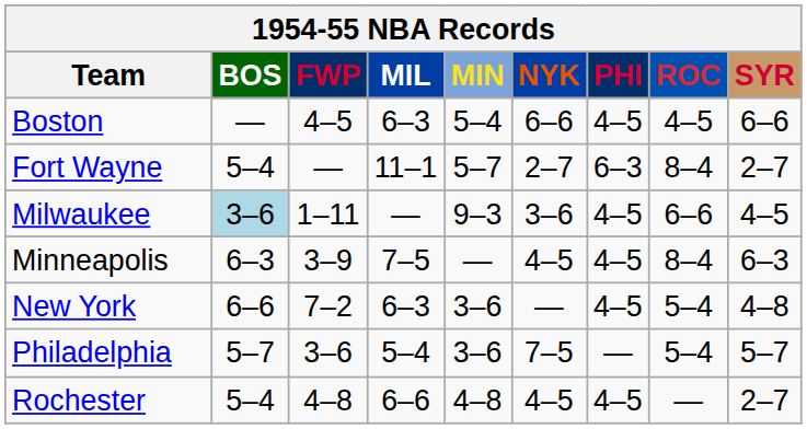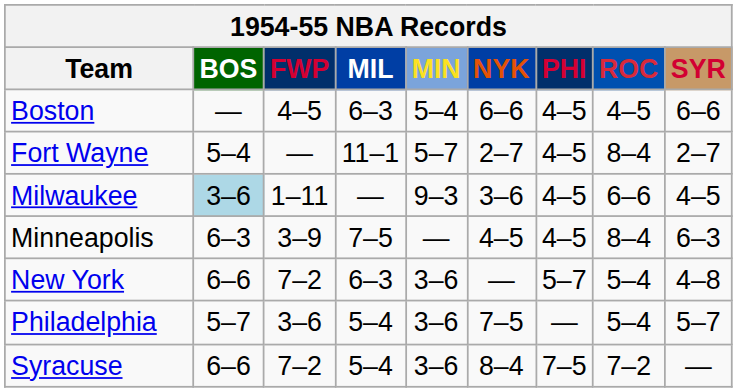 <table class="wikitable" style="font-size:95%; text-align:center;">
 <tr>
 <th colspan=9>1954-55 NBA Records</th>
 </tr>
 <tr>
 <th width=100>Team</th>
 <th style="background:#006400;color:#FFFFFF;width=35">BOS</th>
 <th style="background:#012F6B;color:#D40032;width=35">FWP</th>
 <th style="background:#003EA4;color:#FFFFFF;width=35">MIL</th>
 <th style="background:#7BA4DB;color:#FBE122;width=35">MIN</th>
 <th style="background:#003EA4;color:#E45206;width=35">NYK</th>
 <th style="background:#012F6B;color:#D50033;width=35">PHI</th>
 <th style="background:#0050B0;color:#D82A3C;width=35">ROC</th>
 <th style="background:#C79968;color:#D20032;width=35">SYR</th>
 </tr>
 <tr>
 <td style="text-align:left;"><a href='#'>Boston</a></td>
 <td>—</td>
 <td>4–5</td>
 <td>6–3</td>
 <td>5–4</td>
 <td>6–6</td>
 <td>4–5</td>
 <td>4–5</td>
 <td>6–6</td>
 </tr>
 <tr>
 <td style="text-align:left;"><a href='#'>Fort Wayne</a></td>
 <td>5–4</td>
 <td>—</td>
 <td>11–1</td>
 <td>5–7</td>
 <td>2–7</td>
-<td>6–3</td>
+<td>4–5</td>
 <td>8–4</td>
 <td>2–7</td>
 </tr>
 <tr>
 <td style="text-align:left;"><a href='#'>Milwaukee</a></td>
 <td style="background: lightblue;">3–6</td>
 <td>1–11</td>
 <td>—</td>
 <td>9–3</td>
 <td>3–6</td>
 <td>4–5</td>
 <td>6–6</td>
 <td>4–5</td>
 </tr>
 <tr>
 <td style="text-align:left;">Minneapolis</td>
 <td>6–3</td>
 <td>3–9</td>
 <td>7–5</td>
 <td>—</td>
 <td>4–5</td>
 <td>4–5</td>
 <td>8–4</td>
 <td>6–3</td>
 </tr>
 <tr>
 <td style="text-align:left;"><a href='#'>New York</a></td>
 <td>6–6</td>
 <td>7–2</td>
 <td>6–3</td>
 <td>3–6</td>
 <td>—</td>
-<td>4–5</td>
+<td>5–7</td>
 <td>5–4</td>
 <td>4–8</td>
 </tr>
 <tr>
 <td style="text-align:left;"><a href='#'>Philadelphia</a></td>
 <td>5–7</td>
 <td>3–6</td>
 <td>5–4</td>
 <td>3–6</td>
 <td>7–5</td>
 <td>—</td>
 <td>5–4</td>
 <td>5–7</td>
 </tr>
 <tr>
-<td style="text-align:left;"><a href='#'>Rochester</a></td>
+<td style="text-align:left;"><a href='#'>Syracuse</a></td>
+<td>6–6</td>
+<td>7–2</td>
 <td>5–4</td>
-<td>4–8</td>
-<td>6–6</td>
-<td>4–8</td>
-<td>4–5</td>
-<td>4–5</td>
+<td>3–6</td>
+<td>8–4</td>
+<td>7–5</td>
+<td>7–2</td>
 <td>—</td>
-<td>2–7</td>
 </tr>
 </table>
